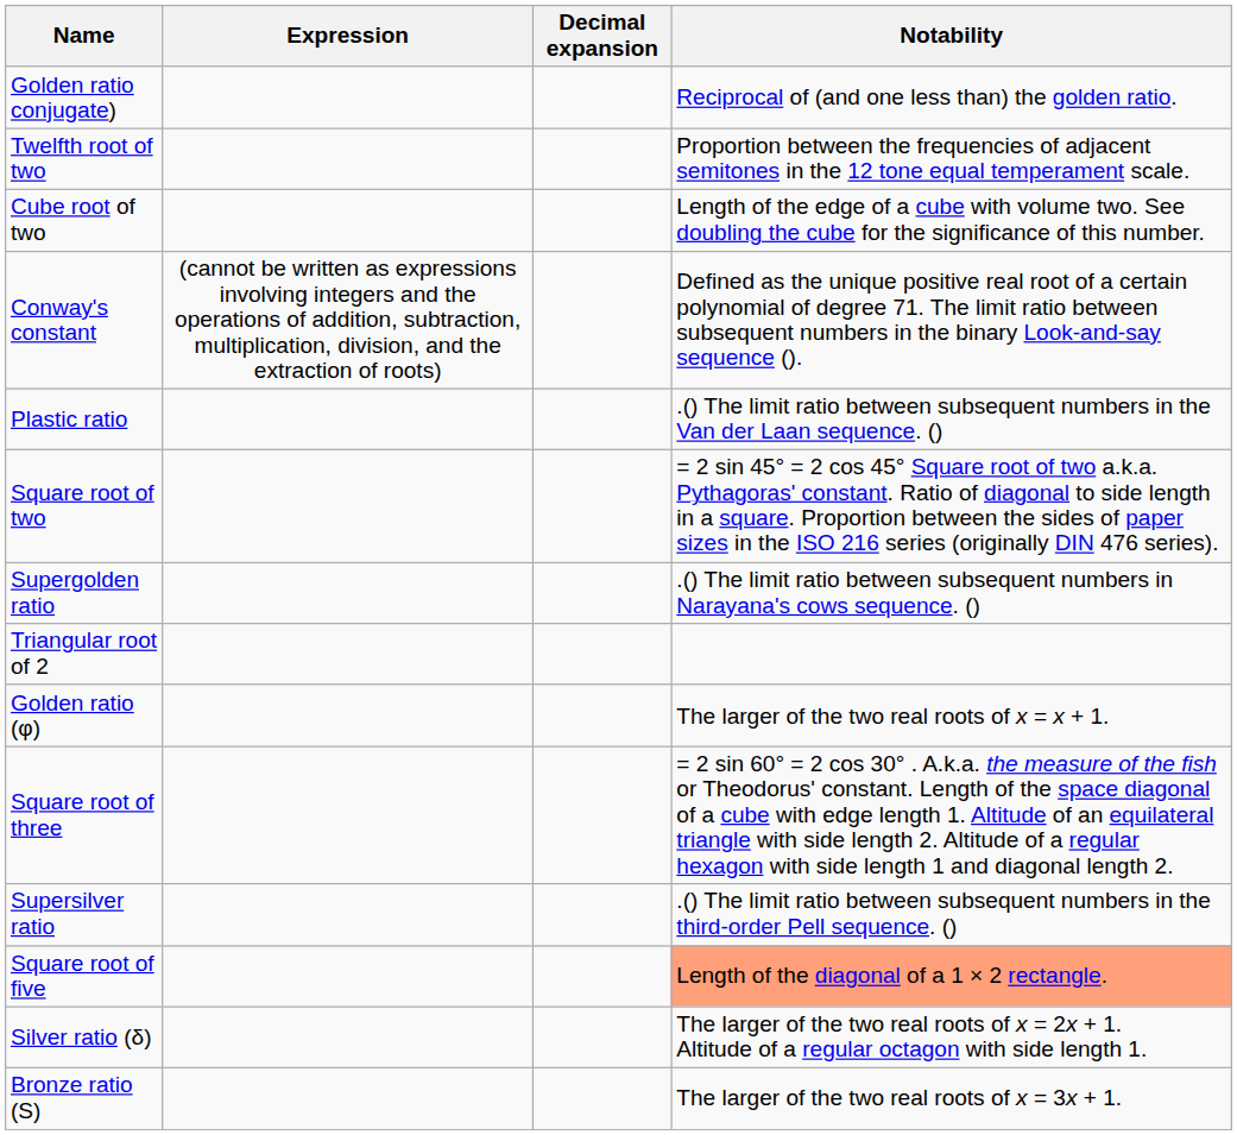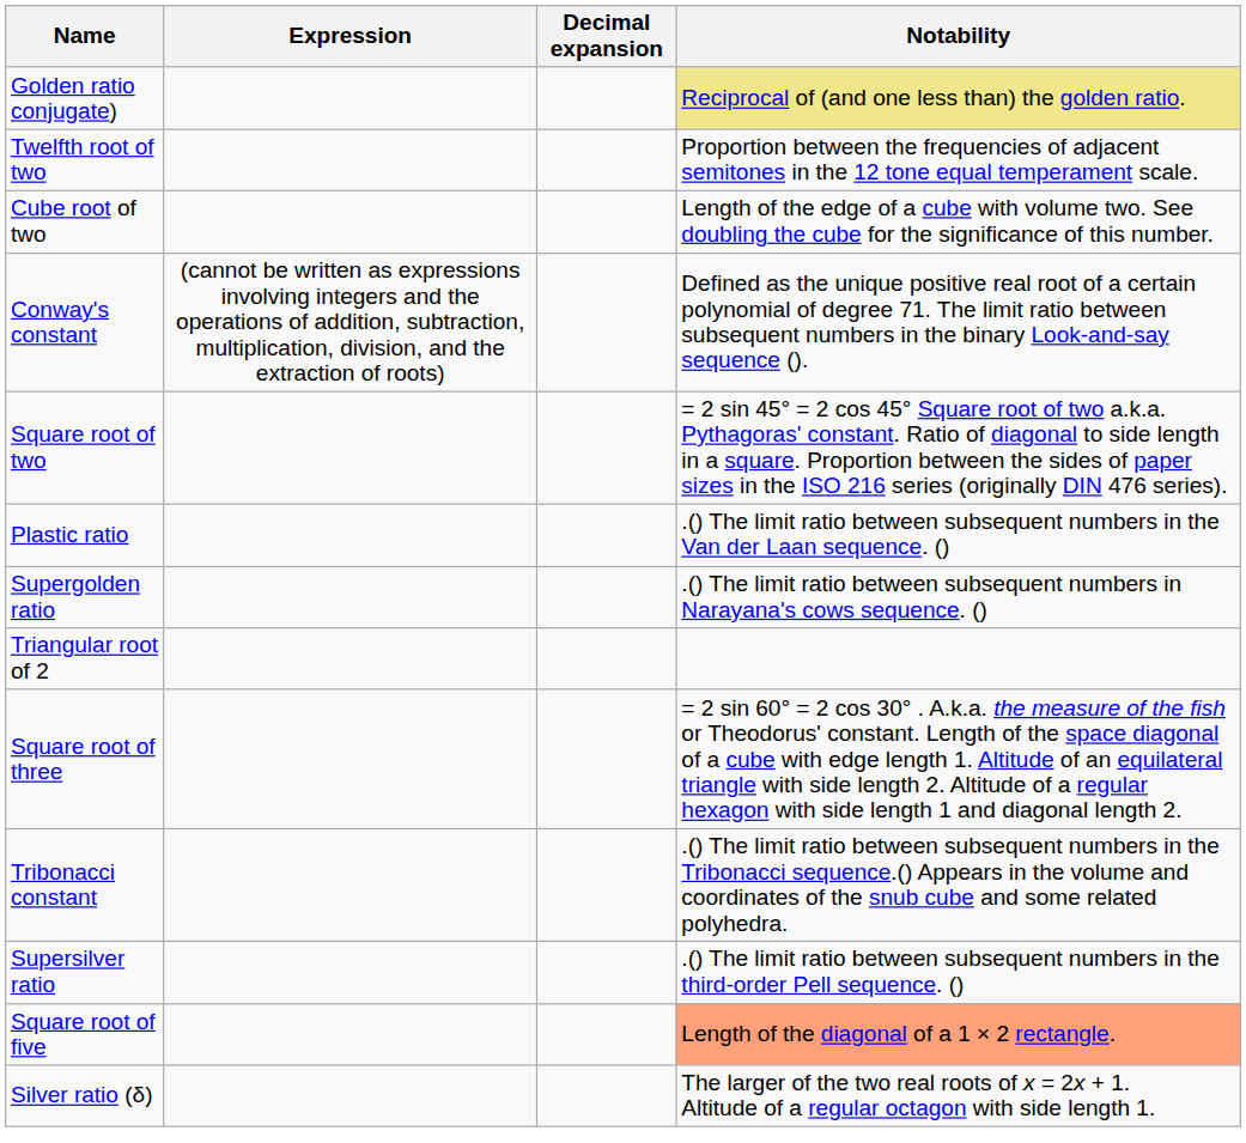 <table class="wikitable sortable sticky-header">
 <tr>
 <th>Name</th>
 <th>Expression</th>
 <th>Decimal expansion</th>
 <th>Notability</th>
 </tr>
 <tr>
 <td><a href='#'>Golden ratio conjugate</a>)</td>
 <td style="text-align:center;"></td>
 <td></td>
-<td><a href='#'>Reciprocal</a> of (and one less than) the <a href='#'>golden ratio</a>.</td>
+<td style="background: khaki;"><a href='#'>Reciprocal</a> of (and one less than) the <a href='#'>golden ratio</a>.</td>
 </tr>
 <tr>
 <td><a href='#'>Twelfth root of two</a></td>
 <td style="text-align:center;"></td>
 <td></td>
 <td>Proportion between the frequencies of adjacent <a href='#'>semitones</a> in the <a href='#'>12 tone equal temperament</a> scale.</td>
 </tr>
 <tr>
 <td><a href='#'>Cube root</a> of two</td>
 <td style="text-align:center;"></td>
 <td></td>
 <td>Length of the edge of a <a href='#'>cube</a> with volume two. See <a href='#'>doubling the cube</a> for the significance of this number.</td>
 </tr>
 <tr>
 <td><a href='#'>Conway's constant</a></td>
 <td style="text-align:center;">(cannot be written as expressions involving integers and the operations of addition, subtraction, multiplication, division, and the extraction of roots)</td>
 <td></td>
 <td>Defined as the unique positive real root of a certain polynomial of degree 71. The limit ratio between subsequent numbers in the binary <a href='#'>Look-and-say sequence</a> ().</td>
 </tr>
 <tr>
+<td><a href='#'>Square root of two</a></td>
+<td style="text-align:center;"></td>
+<td></td>
+<td> = 2 sin 45° = 2 cos 45°  <a href='#'>Square root of two</a> a.k.a. <a href='#'>Pythagoras' constant</a>.  Ratio of <a href='#'>diagonal</a> to side length in a <a href='#'>square</a>.  Proportion between the sides of <a href='#'>paper sizes</a> in the <a href='#'>ISO 216</a> series (originally <a href='#'>DIN</a> 476 series).</td>
+</tr>
+<tr>
 <td><a href='#'>Plastic ratio</a></td>
 <td style="text-align:center;"></td>
 <td></td>
 <td>.() The limit ratio between subsequent numbers in the <a href='#'>Van der Laan sequence</a>. ()</td>
-</tr>
-<tr>
-<td><a href='#'>Square root of two</a></td>
-<td style="text-align:center;"></td>
-<td></td>
-<td> = 2 sin 45° = 2 cos 45°  <a href='#'>Square root of two</a> a.k.a. <a href='#'>Pythagoras' constant</a>.  Ratio of <a href='#'>diagonal</a> to side length in a <a href='#'>square</a>.  Proportion between the sides of <a href='#'>paper sizes</a> in the <a href='#'>ISO 216</a> series (originally <a href='#'>DIN</a> 476 series).</td>
 </tr>
 <tr>
 <td><a href='#'>Supergolden ratio</a></td>
 <td style="text-align:center;"></td>
 <td></td>
 <td>.() The limit ratio between subsequent numbers in <a href='#'>Narayana's cows sequence</a>. ()</td>
 </tr>
 <tr>
 <td><a href='#'>Triangular root</a> of 2</td>
 <td style="text-align:center;"></td>
 <td></td>
 <td></td>
 </tr>
 <tr>
-<td><a href='#'>Golden ratio</a> (φ)</td>
-<td style="text-align:center;"></td>
-<td></td>
-<td>The larger of the two real roots of <em>x</em> = <em>x</em> + 1.</td>
-</tr>
-<tr>
 <td><a href='#'>Square root of three</a></td>
 <td style="text-align:center;"></td>
 <td></td>
 <td> = 2 sin 60° = 2 cos 30° . A.k.a. <em><a href='#'>the measure of the fish</a></em> or Theodorus' constant. Length of the <a href='#'>space diagonal</a> of a <a href='#'>cube</a> with edge length 1. <a href='#'>Altitude</a> of an <a href='#'>equilateral triangle</a> with side length 2. Altitude of a <a href='#'>regular hexagon</a> with side length 1 and diagonal length 2.</td>
+</tr>
+<tr>
+<td><a href='#'>Tribonacci constant</a></td>
+<td style="text-align:center;"></td>
+<td></td>
+<td>.() The limit ratio between subsequent numbers in the <a href='#'>Tribonacci sequence</a>.() Appears in the volume and coordinates of the <a href='#'>snub cube</a> and some related polyhedra.</td>
 </tr>
 <tr>
 <td><a href='#'>Supersilver ratio</a></td>
 <td style="text-align:center;"></td>
 <td></td>
 <td>.() The limit ratio between subsequent numbers in the <a href='#'>third-order Pell sequence</a>. ()</td>
 </tr>
 <tr>
 <td><a href='#'>Square root of five</a></td>
 <td style="text-align:center;"></td>
 <td></td>
 <td style="background: lightsalmon;">Length of the <a href='#'>diagonal</a> of a 1 × 2 <a href='#'>rectangle</a>.</td>
 </tr>
 <tr>
 <td><a href='#'>Silver ratio</a> (δ)</td>
 <td style="text-align:center;"></td>
 <td></td>
 <td>The larger of the two real roots of <em>x</em> = 2<em>x</em> + 1.<br> Altitude of a <a href='#'>regular octagon</a> with side length 1.</td>
 </tr>
-<tr>
-<td><a href='#'>Bronze ratio</a> (S)</td>
-<td style="text-align:center;"></td>
-<td></td>
-<td>The larger of the two real roots of <em>x</em> = 3<em>x</em> + 1.</td>
-</tr>
 </table>
